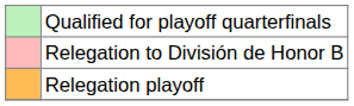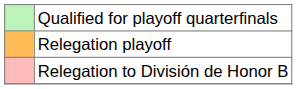 <table bgcolor="#f7f8ff" cellpadding="3" cellspacing="0" border="1" style="font-size: 95%; border: gray solid 1px; border-collapse: collapse;text-align:center; margin:1em auto;">
 <tr>
 <td style="background: #BBF3BB;" width="20"></td>
 <td bgcolor="#ffffff" align="left">Qualified for playoff quarterfinals</td>
 </tr>
 <tr>
+<td style="background: #FFBB55;" width="20"></td>
+<td bgcolor="#ffffff" align="left">Relegation playoff</td>
+</tr>
+<tr>
 <td style="background: #FFBBBB;" width="20"></td>
 <td bgcolor="#ffffff" align="left">Relegation to División de Honor B</td>
 </tr>
 <tr>
-<td style="background: #FFBB55;" width="20"></td>
-<td bgcolor="#ffffff" align="left">Relegation playoff</td>
-</tr>
-<tr>
 </tr>
 </table>
